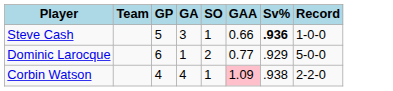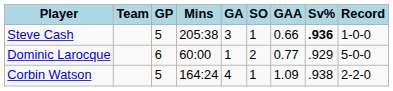 <table class="wikitable">
 <tr>
 <th style="background:lightblue;">Player</th>
 <th style="background:lightblue;">Team</th>
 <th style="background:lightblue;">GP</th>
+<th style="background:lightblue;">Mins</th>
 <th style="background:lightblue;">GA</th>
 <th style="background:lightblue;">SO</th>
 <th style="background:lightblue;">GAA</th>
 <th style="background:lightblue;">Sv%</th>
 <th style="background:lightblue;">Record</th>
 </tr>
 <tr>
 <td><a href='#'>Steve Cash</a></td>
 <td></td>
 <td>5</td>
+<td>205:38</td>
 <td>3</td>
 <td>1</td>
 <td>0.66</td>
 <td><strong>.936</strong></td>
 <td>1-0-0</td>
 </tr>
 <tr>
 <td><a href='#'>Dominic Larocque</a></td>
 <td></td>
 <td>6</td>
+<td>60:00</td>
 <td>1</td>
 <td>2</td>
 <td>0.77</td>
 <td>.929</td>
 <td>5-0-0</td>
 </tr>
 <tr>
 <td><a href='#'>Corbin Watson</a></td>
 <td></td>
-<td>4</td>
+<td>5</td>
+<td>164:24</td>
 <td>4</td>
 <td>1</td>
-<td style="background: pink;">1.09</td>
+<td>1.09</td>
 <td>.938</td>
 <td>2-2-0</td>
 </tr>
 </table>
